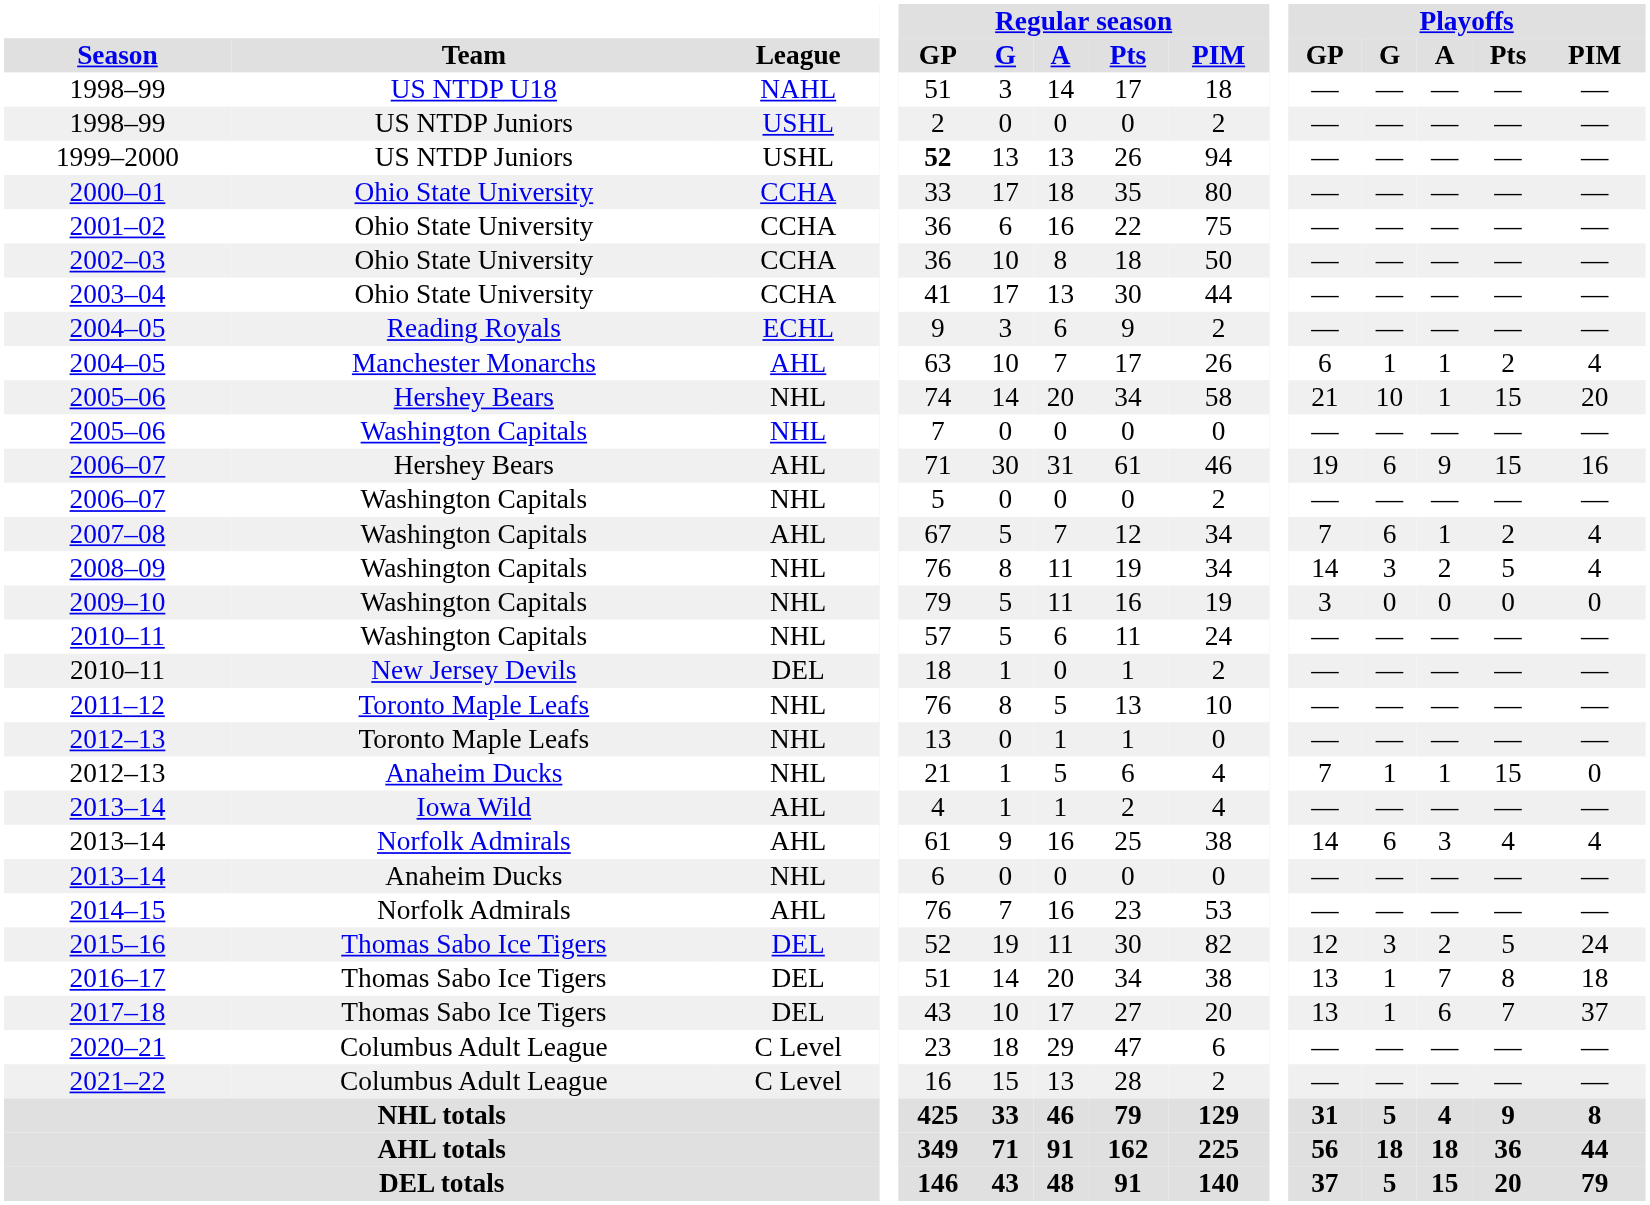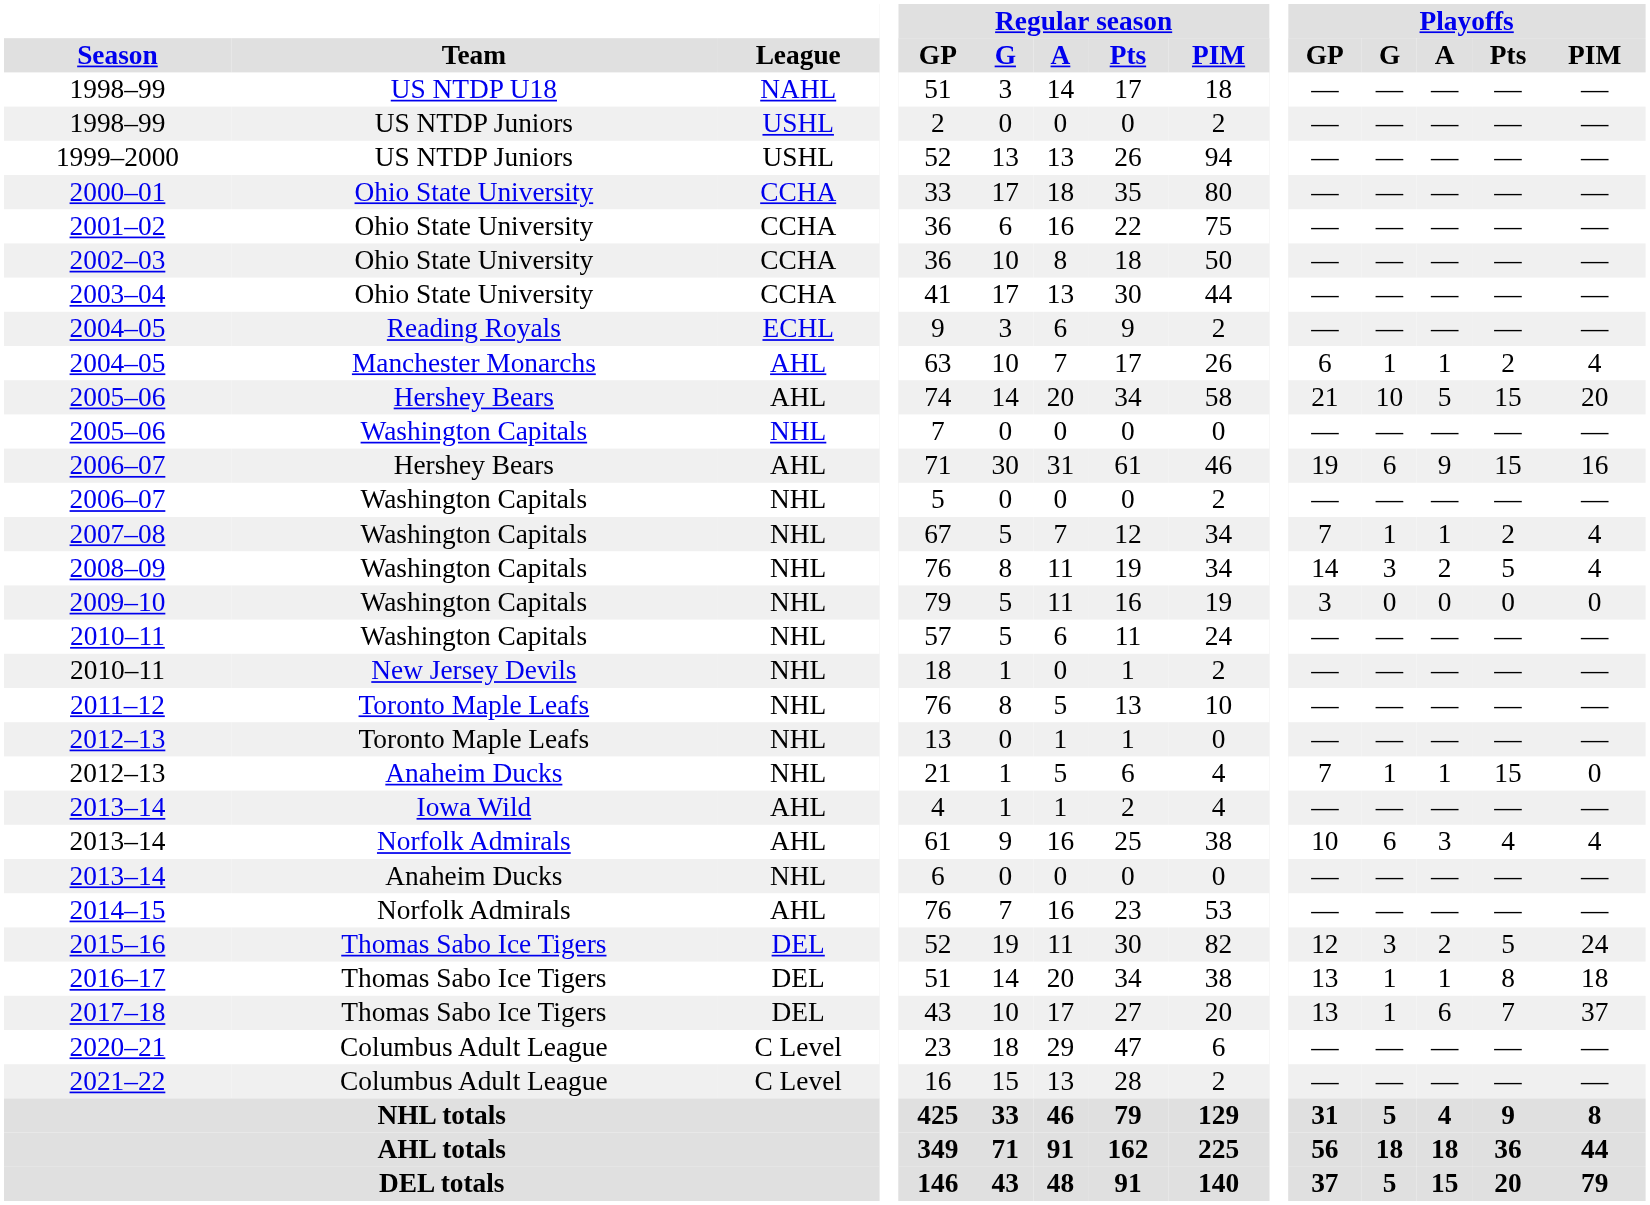 <table border="0" cellpadding="1" cellspacing="0" style="text-align:center; width:60em">
 <tr bgcolor="#e0e0e0">
 <th colspan="3" bgcolor="#ffffff"> </th>
 <th rowspan="100" bgcolor="#ffffff"> </th>
 <th colspan="5"><a href='#'>Regular season</a></th>
 <th rowspan="100" bgcolor="#ffffff"> </th>
 <th colspan="5"><a href='#'>Playoffs</a></th>
 </tr>
 <tr bgcolor="#e0e0e0">
 <th><a href='#'>Season</a></th>
 <th>Team</th>
 <th>League</th>
 <th>GP</th>
 <th><a href='#'>G</a></th>
 <th><a href='#'>A</a></th>
 <th><a href='#'>Pts</a></th>
 <th><a href='#'>PIM</a></th>
 <th>GP</th>
 <th>G</th>
 <th>A</th>
 <th>Pts</th>
 <th>PIM</th>
 </tr>
 <tr>
 <td>1998–99</td>
 <td><a href='#'>US NTDP U18</a></td>
 <td><a href='#'>NAHL</a></td>
 <td>51</td>
 <td>3</td>
 <td>14</td>
 <td>17</td>
 <td>18</td>
 <td>—</td>
 <td>—</td>
 <td>—</td>
 <td>—</td>
 <td>—</td>
 </tr>
 <tr bgcolor="#f0f0f0">
 <td>1998–99</td>
 <td>US NTDP Juniors</td>
 <td><a href='#'>USHL</a></td>
 <td>2</td>
 <td>0</td>
 <td>0</td>
 <td>0</td>
 <td>2</td>
 <td>—</td>
 <td>—</td>
 <td>—</td>
 <td>—</td>
 <td>—</td>
 </tr>
 <tr>
 <td>1999–2000</td>
 <td>US NTDP Juniors</td>
 <td>USHL</td>
-<td><strong>52</strong></td>
+<td>52</td>
 <td>13</td>
 <td>13</td>
 <td>26</td>
 <td>94</td>
 <td>—</td>
 <td>—</td>
 <td>—</td>
 <td>—</td>
 <td>—</td>
 </tr>
 <tr bgcolor="#f0f0f0">
 <td><a href='#'>2000–01</a></td>
 <td><a href='#'>Ohio State University</a></td>
 <td><a href='#'>CCHA</a></td>
 <td>33</td>
 <td>17</td>
 <td>18</td>
 <td>35</td>
 <td>80</td>
 <td>—</td>
 <td>—</td>
 <td>—</td>
 <td>—</td>
 <td>—</td>
 </tr>
 <tr>
 <td><a href='#'>2001–02</a></td>
 <td>Ohio State University</td>
 <td>CCHA</td>
 <td>36</td>
 <td>6</td>
 <td>16</td>
 <td>22</td>
 <td>75</td>
 <td>—</td>
 <td>—</td>
 <td>—</td>
 <td>—</td>
 <td>—</td>
 </tr>
 <tr bgcolor="#f0f0f0">
 <td><a href='#'>2002–03</a></td>
 <td>Ohio State University</td>
 <td>CCHA</td>
 <td>36</td>
 <td>10</td>
 <td>8</td>
 <td>18</td>
 <td>50</td>
 <td>—</td>
 <td>—</td>
 <td>—</td>
 <td>—</td>
 <td>—</td>
 </tr>
 <tr>
 <td><a href='#'>2003–04</a></td>
 <td>Ohio State University</td>
 <td>CCHA</td>
 <td>41</td>
 <td>17</td>
 <td>13</td>
 <td>30</td>
 <td>44</td>
 <td>—</td>
 <td>—</td>
 <td>—</td>
 <td>—</td>
 <td>—</td>
 </tr>
 <tr bgcolor="#f0f0f0">
 <td><a href='#'>2004–05</a></td>
 <td><a href='#'>Reading Royals</a></td>
 <td><a href='#'>ECHL</a></td>
 <td>9</td>
 <td>3</td>
 <td>6</td>
 <td>9</td>
 <td>2</td>
 <td>—</td>
 <td>—</td>
 <td>—</td>
 <td>—</td>
 <td>—</td>
 </tr>
 <tr>
 <td><a href='#'>2004–05</a></td>
 <td><a href='#'>Manchester Monarchs</a></td>
 <td><a href='#'>AHL</a></td>
 <td>63</td>
 <td>10</td>
 <td>7</td>
 <td>17</td>
 <td>26</td>
 <td>6</td>
 <td>1</td>
 <td>1</td>
 <td>2</td>
 <td>4</td>
 </tr>
 <tr bgcolor="#f0f0f0">
 <td><a href='#'>2005–06</a></td>
 <td><a href='#'>Hershey Bears</a></td>
-<td>NHL</td>
+<td>AHL</td>
 <td>74</td>
 <td>14</td>
 <td>20</td>
 <td>34</td>
 <td>58</td>
 <td>21</td>
 <td>10</td>
-<td>1</td>
+<td>5</td>
 <td>15</td>
 <td>20</td>
 </tr>
 <tr>
 <td><a href='#'>2005–06</a></td>
 <td><a href='#'>Washington Capitals</a></td>
 <td><a href='#'>NHL</a></td>
 <td>7</td>
 <td>0</td>
 <td>0</td>
 <td>0</td>
 <td>0</td>
 <td>—</td>
 <td>—</td>
 <td>—</td>
 <td>—</td>
 <td>—</td>
 </tr>
 <tr bgcolor="#f0f0f0">
 <td><a href='#'>2006–07</a></td>
 <td>Hershey Bears</td>
 <td>AHL</td>
 <td>71</td>
 <td>30</td>
 <td>31</td>
 <td>61</td>
 <td>46</td>
 <td>19</td>
 <td>6</td>
 <td>9</td>
 <td>15</td>
 <td>16</td>
 </tr>
 <tr>
 <td><a href='#'>2006–07</a></td>
 <td>Washington Capitals</td>
 <td>NHL</td>
 <td>5</td>
 <td>0</td>
 <td>0</td>
 <td>0</td>
 <td>2</td>
 <td>—</td>
 <td>—</td>
 <td>—</td>
 <td>—</td>
 <td>—</td>
 </tr>
 <tr bgcolor="#f0f0f0">
 <td><a href='#'>2007–08</a></td>
 <td>Washington Capitals</td>
-<td>AHL</td>
+<td>NHL</td>
 <td>67</td>
 <td>5</td>
 <td>7</td>
 <td>12</td>
 <td>34</td>
 <td>7</td>
-<td>6</td>
+<td>1</td>
 <td>1</td>
 <td>2</td>
 <td>4</td>
 </tr>
 <tr>
 <td><a href='#'>2008–09</a></td>
 <td>Washington Capitals</td>
 <td>NHL</td>
 <td>76</td>
 <td>8</td>
 <td>11</td>
 <td>19</td>
 <td>34</td>
 <td>14</td>
 <td>3</td>
 <td>2</td>
 <td>5</td>
 <td>4</td>
 </tr>
 <tr bgcolor="#f0f0f0">
 <td><a href='#'>2009–10</a></td>
 <td>Washington Capitals</td>
 <td>NHL</td>
 <td>79</td>
 <td>5</td>
 <td>11</td>
 <td>16</td>
 <td>19</td>
 <td>3</td>
 <td>0</td>
 <td>0</td>
 <td>0</td>
 <td>0</td>
 </tr>
 <tr>
 <td><a href='#'>2010–11</a></td>
 <td>Washington Capitals</td>
 <td>NHL</td>
 <td>57</td>
 <td>5</td>
 <td>6</td>
 <td>11</td>
 <td>24</td>
 <td>—</td>
 <td>—</td>
 <td>—</td>
 <td>—</td>
 <td>—</td>
 </tr>
 <tr bgcolor="#f0f0f0">
 <td>2010–11</td>
 <td><a href='#'>New Jersey Devils</a></td>
-<td>DEL</td>
+<td>NHL</td>
 <td>18</td>
 <td>1</td>
 <td>0</td>
 <td>1</td>
 <td>2</td>
 <td>—</td>
 <td>—</td>
 <td>—</td>
 <td>—</td>
 <td>—</td>
 </tr>
 <tr>
 <td><a href='#'>2011–12</a></td>
 <td><a href='#'>Toronto Maple Leafs</a></td>
 <td>NHL</td>
 <td>76</td>
 <td>8</td>
 <td>5</td>
 <td>13</td>
 <td>10</td>
 <td>—</td>
 <td>—</td>
 <td>—</td>
 <td>—</td>
 <td>—</td>
 </tr>
 <tr bgcolor="#f0f0f0">
 <td><a href='#'>2012–13</a></td>
 <td>Toronto Maple Leafs</td>
 <td>NHL</td>
 <td>13</td>
 <td>0</td>
 <td>1</td>
 <td>1</td>
 <td>0</td>
 <td>—</td>
 <td>—</td>
 <td>—</td>
 <td>—</td>
 <td>—</td>
 </tr>
 <tr>
 <td>2012–13</td>
 <td><a href='#'>Anaheim Ducks</a></td>
 <td>NHL</td>
 <td>21</td>
 <td>1</td>
 <td>5</td>
 <td>6</td>
 <td>4</td>
 <td>7</td>
 <td>1</td>
 <td>1</td>
 <td>15</td>
 <td>0</td>
 </tr>
 <tr bgcolor="#f0f0f0">
 <td><a href='#'>2013–14</a></td>
 <td><a href='#'>Iowa Wild</a></td>
 <td>AHL</td>
 <td>4</td>
 <td>1</td>
 <td>1</td>
 <td>2</td>
 <td>4</td>
 <td>—</td>
 <td>—</td>
 <td>—</td>
 <td>—</td>
 <td>—</td>
 </tr>
 <tr>
 <td>2013–14</td>
 <td><a href='#'>Norfolk Admirals</a></td>
 <td>AHL</td>
 <td>61</td>
 <td>9</td>
 <td>16</td>
 <td>25</td>
 <td>38</td>
-<td>14</td>
+<td>10</td>
 <td>6</td>
 <td>3</td>
 <td>4</td>
 <td>4</td>
 </tr>
 <tr bgcolor="#f0f0f0">
 <td><a href='#'>2013–14</a></td>
 <td>Anaheim Ducks</td>
 <td>NHL</td>
 <td>6</td>
 <td>0</td>
 <td>0</td>
 <td>0</td>
 <td>0</td>
 <td>—</td>
 <td>—</td>
 <td>—</td>
 <td>—</td>
 <td>—</td>
 </tr>
 <tr>
 <td><a href='#'>2014–15</a></td>
 <td>Norfolk Admirals</td>
 <td>AHL</td>
 <td>76</td>
 <td>7</td>
 <td>16</td>
 <td>23</td>
 <td>53</td>
 <td>—</td>
 <td>—</td>
 <td>—</td>
 <td>—</td>
 <td>—</td>
 </tr>
 <tr bgcolor="#f0f0f0">
 <td><a href='#'>2015–16</a></td>
 <td><a href='#'>Thomas Sabo Ice Tigers</a></td>
 <td><a href='#'>DEL</a></td>
 <td>52</td>
 <td>19</td>
 <td>11</td>
 <td>30</td>
 <td>82</td>
 <td>12</td>
 <td>3</td>
 <td>2</td>
 <td>5</td>
 <td>24</td>
 </tr>
 <tr>
 <td><a href='#'>2016–17</a></td>
 <td>Thomas Sabo Ice Tigers</td>
 <td>DEL</td>
 <td>51</td>
 <td>14</td>
 <td>20</td>
 <td>34</td>
 <td>38</td>
 <td>13</td>
 <td>1</td>
-<td>7</td>
+<td>1</td>
 <td>8</td>
 <td>18</td>
 </tr>
 <tr bgcolor="#f0f0f0">
 <td><a href='#'>2017–18</a></td>
 <td>Thomas Sabo Ice Tigers</td>
 <td>DEL</td>
 <td>43</td>
 <td>10</td>
 <td>17</td>
 <td>27</td>
 <td>20</td>
 <td>13</td>
 <td>1</td>
 <td>6</td>
 <td>7</td>
 <td>37</td>
 </tr>
 <tr>
 <td><a href='#'>2020–21</a></td>
 <td>Columbus Adult League</td>
 <td>C Level</td>
 <td>23</td>
 <td>18</td>
 <td>29</td>
 <td>47</td>
 <td>6</td>
 <td>—</td>
 <td>—</td>
 <td>—</td>
 <td>—</td>
 <td>—</td>
 </tr>
 <tr bgcolor="#f0f0f0">
 <td><a href='#'>2021–22</a></td>
 <td>Columbus Adult League</td>
 <td>C Level</td>
 <td>16</td>
 <td>15</td>
 <td>13</td>
 <td>28</td>
 <td>2</td>
 <td>—</td>
 <td>—</td>
 <td>—</td>
 <td>—</td>
 <td>—</td>
 </tr>
 <tr bgcolor="#e0e0e0">
 <th colspan="3">NHL totals</th>
 <th>425</th>
 <th>33</th>
 <th>46</th>
 <th>79</th>
 <th>129</th>
 <th>31</th>
 <th>5</th>
 <th>4</th>
 <th>9</th>
 <th>8</th>
 </tr>
 <tr bgcolor="#e0e0e0">
 <th colspan="3">AHL totals</th>
 <th>349</th>
 <th>71</th>
 <th>91</th>
 <th>162</th>
 <th>225</th>
 <th>56</th>
 <th>18</th>
 <th>18</th>
 <th>36</th>
 <th>44</th>
 </tr>
 <tr bgcolor="#e0e0e0">
 <th colspan="3">DEL totals</th>
 <th>146</th>
 <th>43</th>
 <th>48</th>
 <th>91</th>
 <th>140</th>
 <th>37</th>
 <th>5</th>
 <th>15</th>
 <th>20</th>
 <th>79</th>
 </tr>
 </table>
